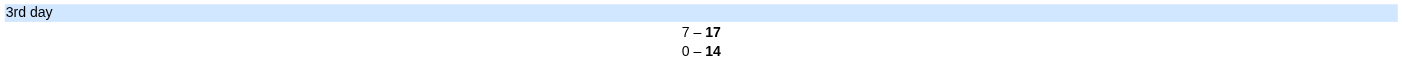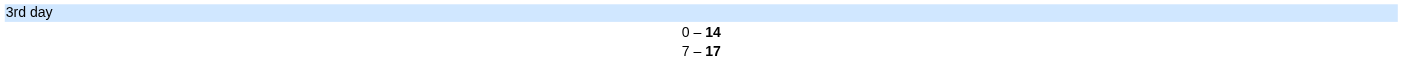 <table width="80%">
 <tr>
 <th width="30%"></th>
 <th width="12%"></th>
 <th width="30%"></th>
 </tr>
 <tr bgcolor="#D0E7FF">
 <td colspan="3">3rd day</td>
 </tr>
 <tr>
 <td align="right"></td>
-<td align="center">7 – <strong>17</strong></td>
+<td align="center">0 – <strong>14</strong></td>
 <td><strong></strong></td>
 </tr>
 <tr>
 <td align="right"></td>
-<td align="center">0 – <strong>14</strong></td>
+<td align="center">7 – <strong>17</strong></td>
 <td><strong></strong></td>
 </tr>
 <tr>
 </tr>
 </table>
